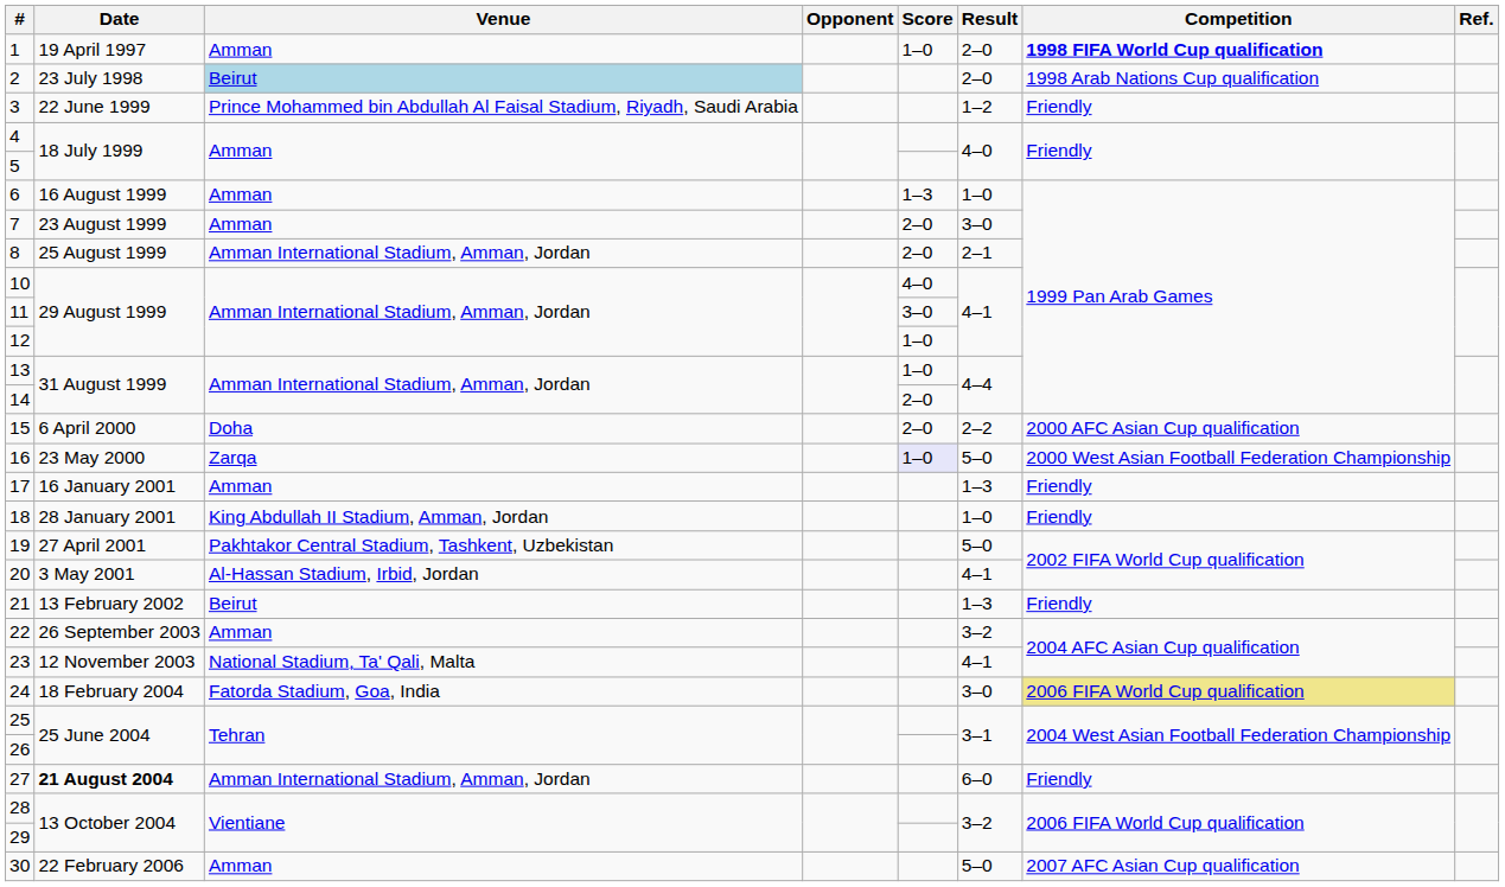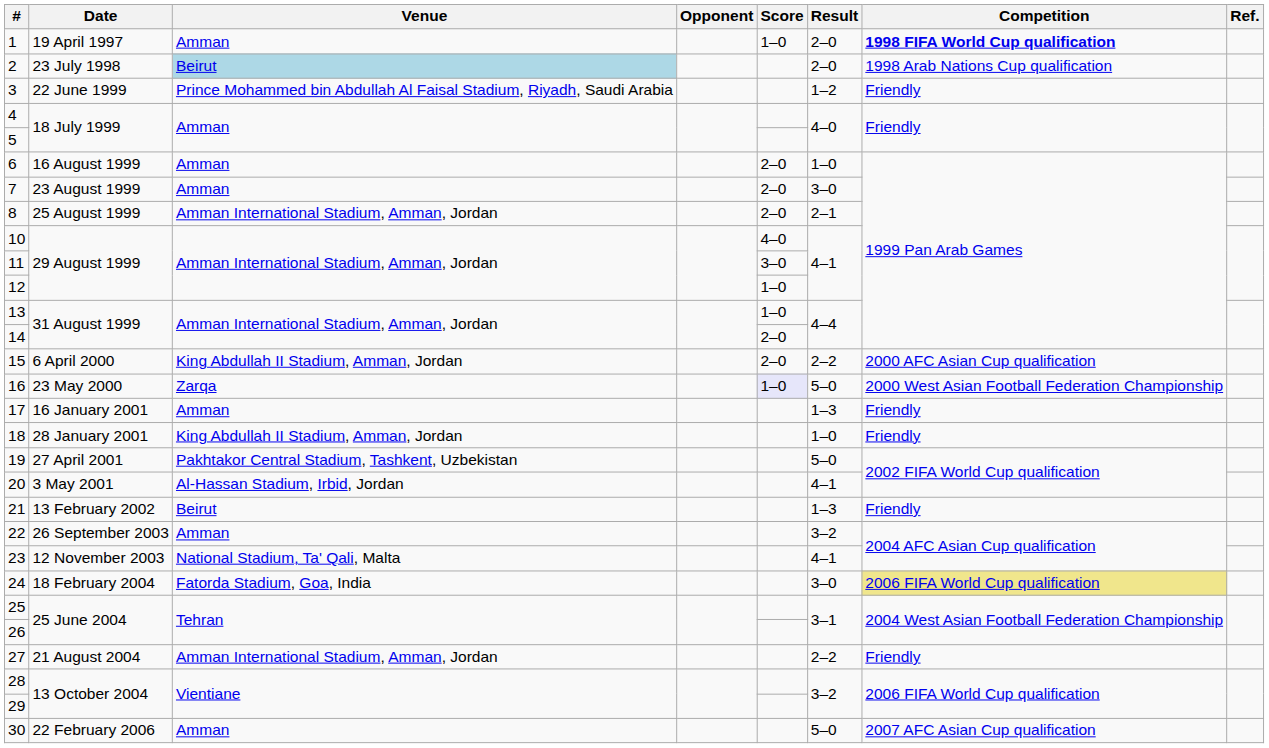 <table class="wikitable">
 <tr>
 <th>#</th>
 <th>Date</th>
 <th>Venue</th>
 <th>Opponent</th>
 <th>Score</th>
 <th>Result</th>
 <th>Competition</th>
 <th>Ref.</th>
 </tr>
 <tr>
 <td>1</td>
 <td>19 April 1997</td>
 <td><a href='#'>Amman</a></td>
 <td></td>
 <td>1–0</td>
 <td>2–0</td>
 <td><strong><a href='#'>1998 FIFA World Cup qualification</a></strong></td>
 <td></td>
 </tr>
 <tr>
 <td>2</td>
 <td>23 July 1998</td>
 <td style="background: lightblue;"><a href='#'>Beirut</a></td>
 <td></td>
 <td></td>
 <td>2–0</td>
 <td><a href='#'>1998 Arab Nations Cup qualification</a></td>
 <td></td>
 </tr>
 <tr>
 <td>3</td>
 <td>22 June 1999</td>
 <td><a href='#'>Prince Mohammed bin Abdullah Al Faisal Stadium</a>, <a href='#'>Riyadh</a>, Saudi Arabia</td>
 <td></td>
 <td></td>
 <td>1–2</td>
 <td><a href='#'>Friendly</a></td>
 <td></td>
 </tr>
 <tr>
 <td>4</td>
 <td rowspan=2>18 July 1999</td>
 <td rowspan=2><a href='#'>Amman</a></td>
 <td rowspan=2></td>
 <td></td>
 <td rowspan=2>4–0</td>
 <td rowspan=2><a href='#'>Friendly</a></td>
 <td rowspan=2></td>
 </tr>
 <tr>
 <td>5</td>
 <td></td>
 </tr>
 <tr>
 <td>6</td>
 <td>16 August 1999</td>
 <td><a href='#'>Amman</a></td>
 <td></td>
-<td>1–3</td>
+<td>2–0</td>
 <td>1–0</td>
 <td rowspan=8><a href='#'>1999 Pan Arab Games</a></td>
 <td></td>
 </tr>
 <tr>
 <td>7</td>
 <td>23 August 1999</td>
 <td><a href='#'>Amman</a></td>
 <td></td>
 <td>2–0</td>
 <td>3–0</td>
 <td></td>
 </tr>
 <tr>
 <td>8</td>
 <td>25 August 1999</td>
 <td><a href='#'>Amman International Stadium</a>, <a href='#'>Amman</a>, Jordan</td>
 <td></td>
 <td>2–0</td>
 <td>2–1</td>
 <td></td>
 </tr>
 <tr>
 <td>10</td>
 <td rowspan=3>29 August 1999</td>
 <td rowspan=3><a href='#'>Amman International Stadium</a>, <a href='#'>Amman</a>, Jordan</td>
 <td rowspan=3></td>
 <td>4–0</td>
 <td rowspan=3>4–1</td>
 <td rowspan=3></td>
 </tr>
 <tr>
 <td>11</td>
 <td>3–0</td>
 </tr>
 <tr>
 <td>12</td>
 <td>1–0</td>
 </tr>
 <tr>
 <td>13</td>
 <td rowspan=2>31 August 1999</td>
 <td rowspan=2><a href='#'>Amman International Stadium</a>, <a href='#'>Amman</a>, Jordan</td>
 <td rowspan=2></td>
 <td>1–0</td>
 <td rowspan=2>4–4</td>
 <td rowspan=2></td>
 </tr>
 <tr>
 <td>14</td>
 <td>2–0</td>
 </tr>
 <tr>
 <td>15</td>
 <td>6 April 2000</td>
-<td><a href='#'>Doha</a></td>
+<td><a href='#'>King Abdullah II Stadium</a>, <a href='#'>Amman</a>, Jordan</td>
 <td></td>
 <td>2–0</td>
 <td>2–2</td>
 <td><a href='#'>2000 AFC Asian Cup qualification</a></td>
 <td></td>
 </tr>
 <tr>
 <td>16</td>
 <td>23 May 2000</td>
 <td><a href='#'>Zarqa</a></td>
 <td></td>
 <td style="background: lavender;">1–0</td>
 <td>5–0</td>
 <td><a href='#'>2000 West Asian Football Federation Championship</a></td>
 <td></td>
 </tr>
 <tr>
 <td>17</td>
 <td>16 January 2001</td>
 <td><a href='#'>Amman</a></td>
 <td></td>
 <td></td>
 <td>1–3</td>
 <td><a href='#'>Friendly</a></td>
 <td></td>
 </tr>
 <tr>
 <td>18</td>
 <td>28 January 2001</td>
 <td><a href='#'>King Abdullah II Stadium</a>, <a href='#'>Amman</a>, Jordan</td>
 <td></td>
 <td></td>
 <td>1–0</td>
 <td><a href='#'>Friendly</a></td>
 <td></td>
 </tr>
 <tr>
 <td>19</td>
 <td>27 April 2001</td>
 <td><a href='#'>Pakhtakor Central Stadium</a>, <a href='#'>Tashkent</a>, Uzbekistan</td>
 <td></td>
 <td></td>
 <td>5–0</td>
 <td rowspan=2><a href='#'>2002 FIFA World Cup qualification</a></td>
 <td></td>
 </tr>
 <tr>
 <td>20</td>
 <td>3 May 2001</td>
 <td><a href='#'>Al-Hassan Stadium</a>, <a href='#'>Irbid</a>, Jordan</td>
 <td></td>
 <td></td>
 <td>4–1</td>
 <td></td>
 </tr>
 <tr>
 <td>21</td>
 <td>13 February 2002</td>
 <td><a href='#'>Beirut</a></td>
 <td></td>
 <td></td>
 <td>1–3</td>
 <td><a href='#'>Friendly</a></td>
 <td></td>
 </tr>
 <tr>
 <td>22</td>
 <td>26 September 2003</td>
 <td><a href='#'>Amman</a></td>
 <td></td>
 <td></td>
 <td>3–2</td>
 <td rowspan=2><a href='#'>2004 AFC Asian Cup qualification</a></td>
 <td></td>
 </tr>
 <tr>
 <td>23</td>
 <td>12 November 2003</td>
 <td><a href='#'>National Stadium, Ta' Qali</a>, Malta</td>
 <td></td>
 <td></td>
 <td>4–1</td>
 <td></td>
 </tr>
 <tr>
 <td>24</td>
 <td>18 February 2004</td>
 <td><a href='#'>Fatorda Stadium</a>, <a href='#'>Goa</a>, India</td>
 <td></td>
 <td></td>
 <td>3–0</td>
 <td style="background: khaki;"><a href='#'>2006 FIFA World Cup qualification</a></td>
 <td></td>
 </tr>
 <tr>
 <td>25</td>
 <td rowspan=2>25 June 2004</td>
 <td rowspan=2><a href='#'>Tehran</a></td>
 <td rowspan=2></td>
 <td></td>
 <td rowspan=2>3–1</td>
 <td rowspan=2><a href='#'>2004 West Asian Football Federation Championship</a></td>
 <td rowspan=2></td>
 </tr>
 <tr>
 <td>26</td>
 <td></td>
 </tr>
 <tr>
 <td>27</td>
-<td><strong>21 August 2004</strong></td>
+<td>21 August 2004</td>
 <td><a href='#'>Amman International Stadium</a>, <a href='#'>Amman</a>, Jordan</td>
 <td></td>
 <td></td>
-<td>6–0</td>
+<td>2–2</td>
 <td><a href='#'>Friendly</a></td>
 <td></td>
 </tr>
 <tr>
 <td>28</td>
 <td rowspan=2>13 October 2004</td>
 <td rowspan=2><a href='#'>Vientiane</a></td>
 <td rowspan=2></td>
 <td></td>
 <td rowspan=2>3–2</td>
 <td rowspan=2><a href='#'>2006 FIFA World Cup qualification</a></td>
 <td rowspan=2></td>
 </tr>
 <tr>
 <td>29</td>
 <td></td>
 </tr>
 <tr>
 <td>30</td>
 <td>22 February 2006</td>
 <td><a href='#'>Amman</a></td>
 <td></td>
 <td></td>
 <td>5–0</td>
 <td><a href='#'>2007 AFC Asian Cup qualification</a></td>
 <td></td>
 </tr>
 </table>
